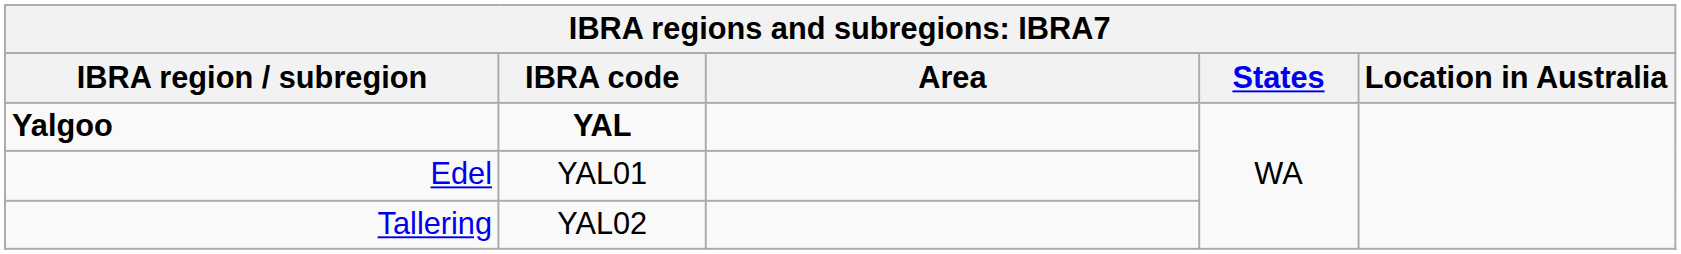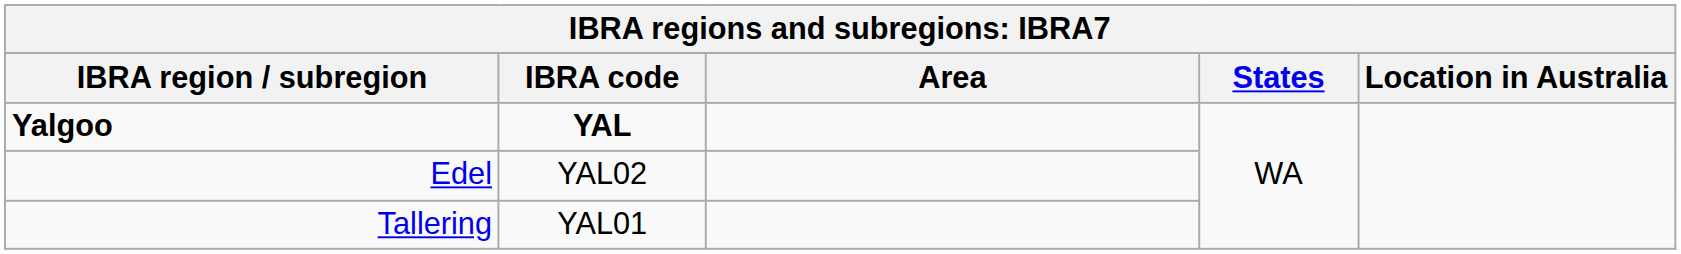 <table class="wikitable sortable">
 <tr>
 <th rowwidth=100px colspan=5>IBRA regions and subregions: IBRA7</th>
 </tr>
 <tr>
 <th scope="col" width="250px">IBRA region / subregion</th>
 <th scope="col" width="100px">IBRA code</th>
 <th scope="col" width="250px">Area</th>
 <th scope="col" width="75px"><a href='#'>States</a></th>
 <th>Location in Australia</th>
 </tr>
 <tr>
 <td><strong>Yalgoo</strong></td>
 <td align="center"><strong>YAL</strong></td>
 <td align="right"><strong></strong></td>
 <td align="center" rowspan=3>WA</td>
 <td align="center" rowspan=3></td>
 </tr>
 <tr>
 <td align="right"><a href='#'>Edel</a></td>
-<td align="center">YAL01</td>
+<td align="center">YAL02</td>
 <td align="right"></td>
 </tr>
 <tr>
 <td align="right"><a href='#'>Tallering</a></td>
-<td align="center">YAL02</td>
+<td align="center">YAL01</td>
 <td align="right"></td>
 </tr>
 </table>
